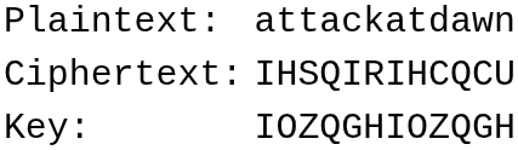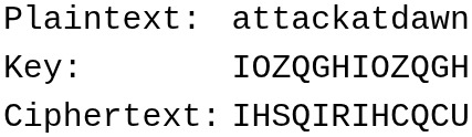 <table>
 <tr>
 <td>Plaintext:</td>
 <td><code>attackatdawn</code></td>
 </tr>
 <tr>
+<td>Key:</td>
+<td><code>IOZQGHIOZQGH</code></td>
+</tr>
+<tr>
 <td>Ciphertext:</td>
 <td><code>IHSQIRIHCQCU</code></td>
 </tr>
-<tr>
-<td>Key:</td>
-<td><code>IOZQGHIOZQGH</code></td>
-</tr>
 </table>
